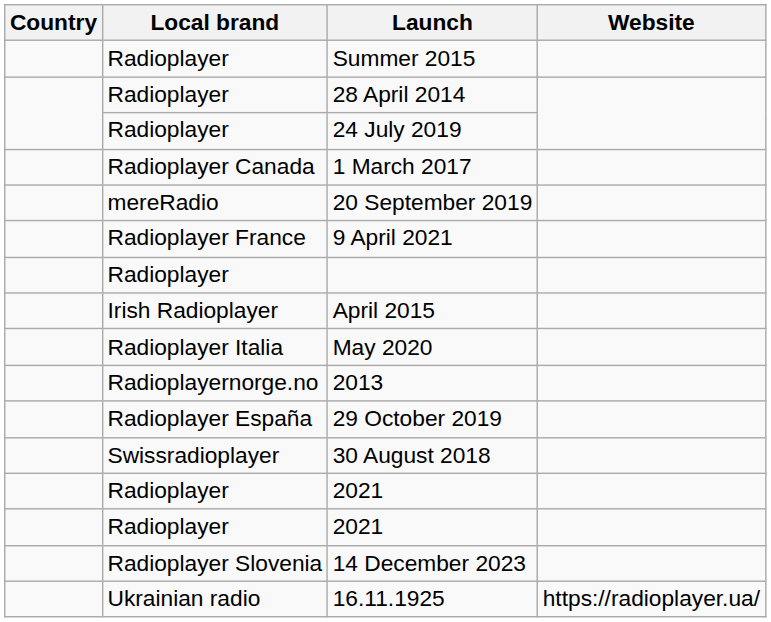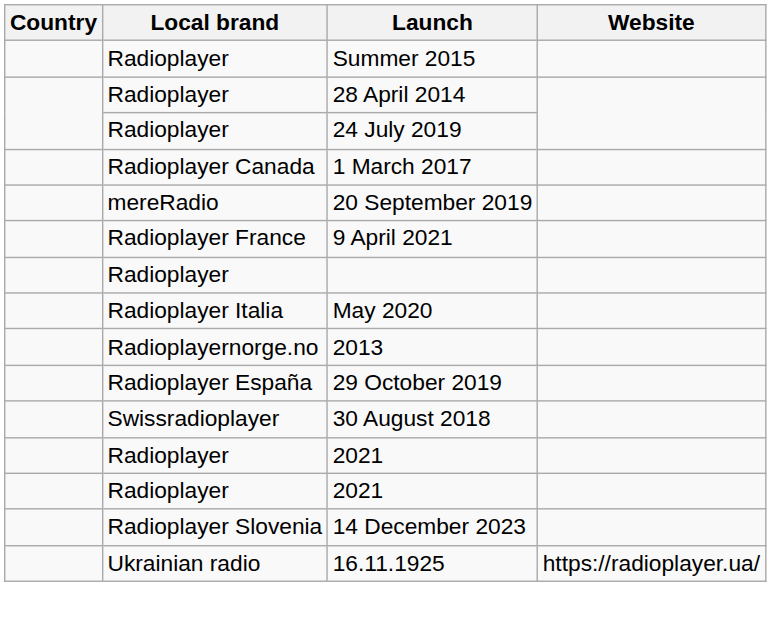 <table class="wikitable sortable">
 <tr>
 <th>Country</th>
 <th>Local brand</th>
 <th>Launch</th>
 <th>Website</th>
 </tr>
 <tr>
 <td></td>
 <td>Radioplayer </td>
 <td>Summer 2015</td>
 <td></td>
 </tr>
 <tr>
 <td rowspan="2"></td>
 <td>Radioplayer </td>
 <td>28 April 2014</td>
 <td rowspan="2"></td>
 </tr>
 <tr>
 <td>Radioplayer </td>
 <td>24 July 2019</td>
 </tr>
 <tr>
 <td></td>
 <td>Radioplayer Canada</td>
 <td>1 March 2017</td>
 <td></td>
 </tr>
 <tr>
 <td></td>
 <td>mereRadio</td>
 <td>20 September 2019</td>
 <td></td>
 </tr>
 <tr>
 <td></td>
 <td>Radioplayer France</td>
 <td>9 April 2021</td>
 <td></td>
 </tr>
 <tr>
 <td></td>
 <td>Radioplayer</td>
 <td></td>
-<td></td>
-</tr>
-<tr>
-<td></td>
-<td>Irish Radioplayer</td>
-<td>April 2015</td>
 <td></td>
 </tr>
 <tr>
 <td></td>
 <td>Radioplayer Italia</td>
 <td>May 2020</td>
 <td></td>
 </tr>
 <tr>
 <td></td>
 <td>Radioplayernorge.no</td>
 <td>2013</td>
 <td></td>
 </tr>
 <tr>
 <td></td>
 <td>Radioplayer España</td>
 <td>29 October 2019</td>
 <td></td>
 </tr>
 <tr>
 <td></td>
 <td>Swissradioplayer</td>
 <td>30 August 2018</td>
 <td></td>
 </tr>
 <tr>
 <td></td>
 <td>Radioplayer</td>
 <td>2021</td>
 <td></td>
 </tr>
 <tr>
 <td></td>
 <td>Radioplayer</td>
 <td>2021</td>
 <td></td>
 </tr>
 <tr>
 <td></td>
 <td>Radioplayer Slovenia</td>
 <td>14 December 2023</td>
 </tr>
 <tr>
 <td></td>
 <td>Ukrainian radio</td>
 <td>16.11.1925</td>
 <td>https://radioplayer.ua/</td>
 </tr>
 </table>
